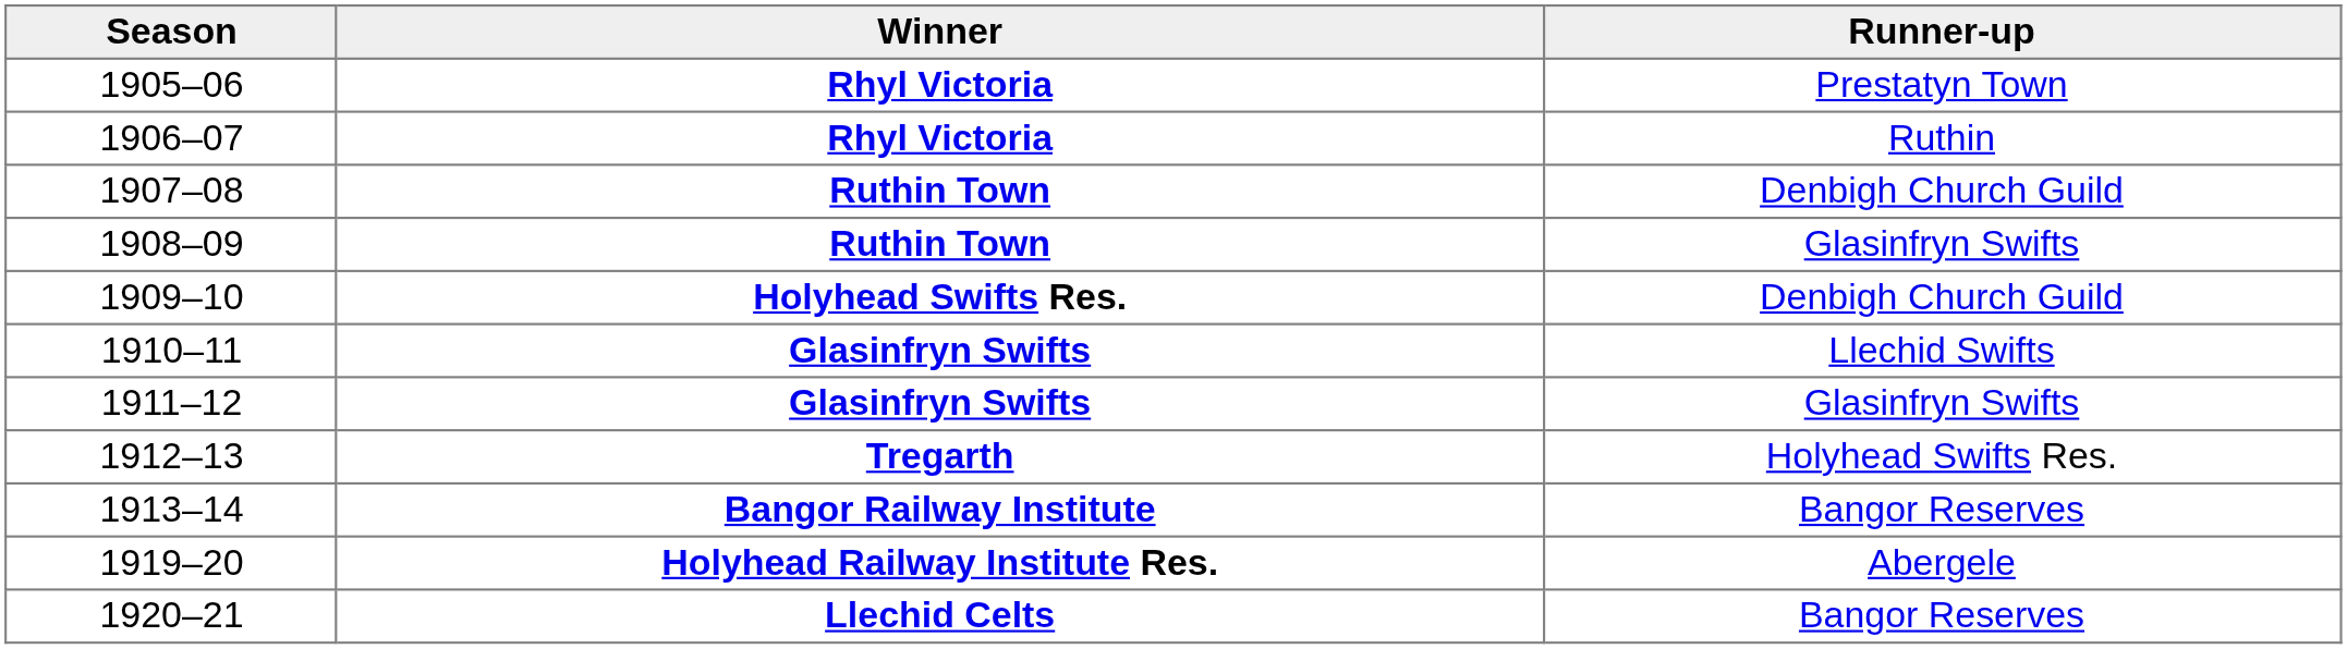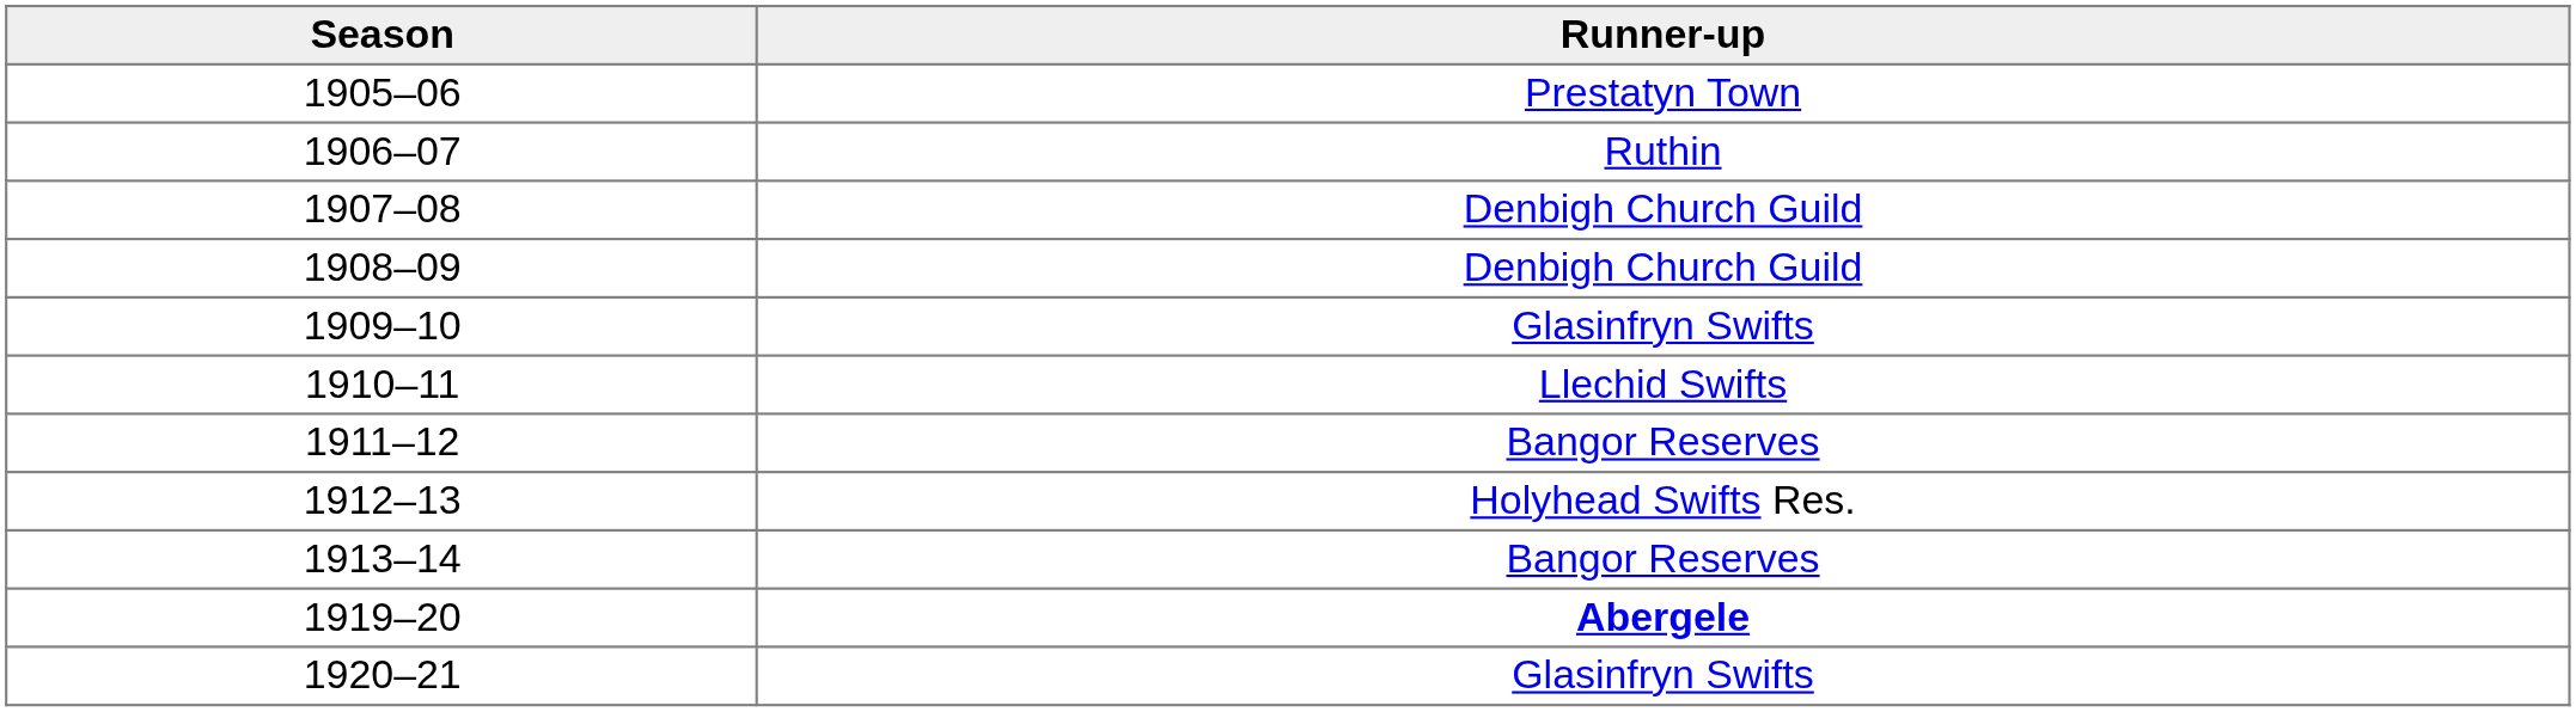 <table class="toccolours" border="1" cellpadding="2" style="border-collapse: collapse; text-align: center; width: 80%; margin: 0 auto;">
 <tr style="background: #efefef;">
 <th>Season</th>
-<th>Winner</th>
 <th>Runner-up</th>
 </tr>
 <tr>
 <td>1905–06</td>
-<td><strong><a href='#'>Rhyl Victoria</a></strong></td>
 <td><a href='#'>Prestatyn Town</a></td>
 </tr>
 <tr>
 <td>1906–07</td>
-<td><strong><a href='#'>Rhyl Victoria</a></strong></td>
 <td><a href='#'>Ruthin</a></td>
 </tr>
 <tr>
 <td>1907–08</td>
-<td><strong><a href='#'>Ruthin Town</a></strong></td>
 <td><a href='#'>Denbigh Church Guild</a></td>
 </tr>
 <tr>
 <td>1908–09</td>
-<td><strong><a href='#'>Ruthin Town</a></strong></td>
+<td><a href='#'>Denbigh Church Guild</a></td>
+</tr>
+<tr>
+<td>1909–10</td>
 <td><a href='#'>Glasinfryn Swifts</a></td>
 </tr>
 <tr>
-<td>1909–10</td>
-<td><strong><a href='#'>Holyhead Swifts</a> Res.</strong></td>
-<td><a href='#'>Denbigh Church Guild</a></td>
-</tr>
-<tr>
 <td>1910–11</td>
-<td><strong><a href='#'>Glasinfryn Swifts</a></strong></td>
 <td><a href='#'>Llechid Swifts</a></td>
 </tr>
 <tr>
 <td>1911–12</td>
-<td><strong><a href='#'>Glasinfryn Swifts</a></strong></td>
-<td><a href='#'>Glasinfryn Swifts</a></td>
+<td><a href='#'>Bangor Reserves</a></td>
 </tr>
 <tr>
 <td>1912–13</td>
-<td><strong><a href='#'>Tregarth</a></strong></td>
 <td><a href='#'>Holyhead Swifts</a> Res.</td>
 </tr>
 <tr>
 <td>1913–14</td>
-<td><strong><a href='#'>Bangor Railway Institute</a></strong></td>
 <td><a href='#'>Bangor Reserves</a></td>
 </tr>
 <tr>
 <td>1919–20</td>
-<td><strong><a href='#'>Holyhead Railway Institute</a> Res.</strong></td>
-<td><a href='#'>Abergele</a></td>
+<td><strong><a href='#'>Abergele</a></strong></td>
 </tr>
 <tr>
 <td>1920–21</td>
-<td><strong><a href='#'>Llechid Celts</a></strong></td>
-<td><a href='#'>Bangor Reserves</a></td>
+<td><a href='#'>Glasinfryn Swifts</a></td>
 </tr>
 </table>
